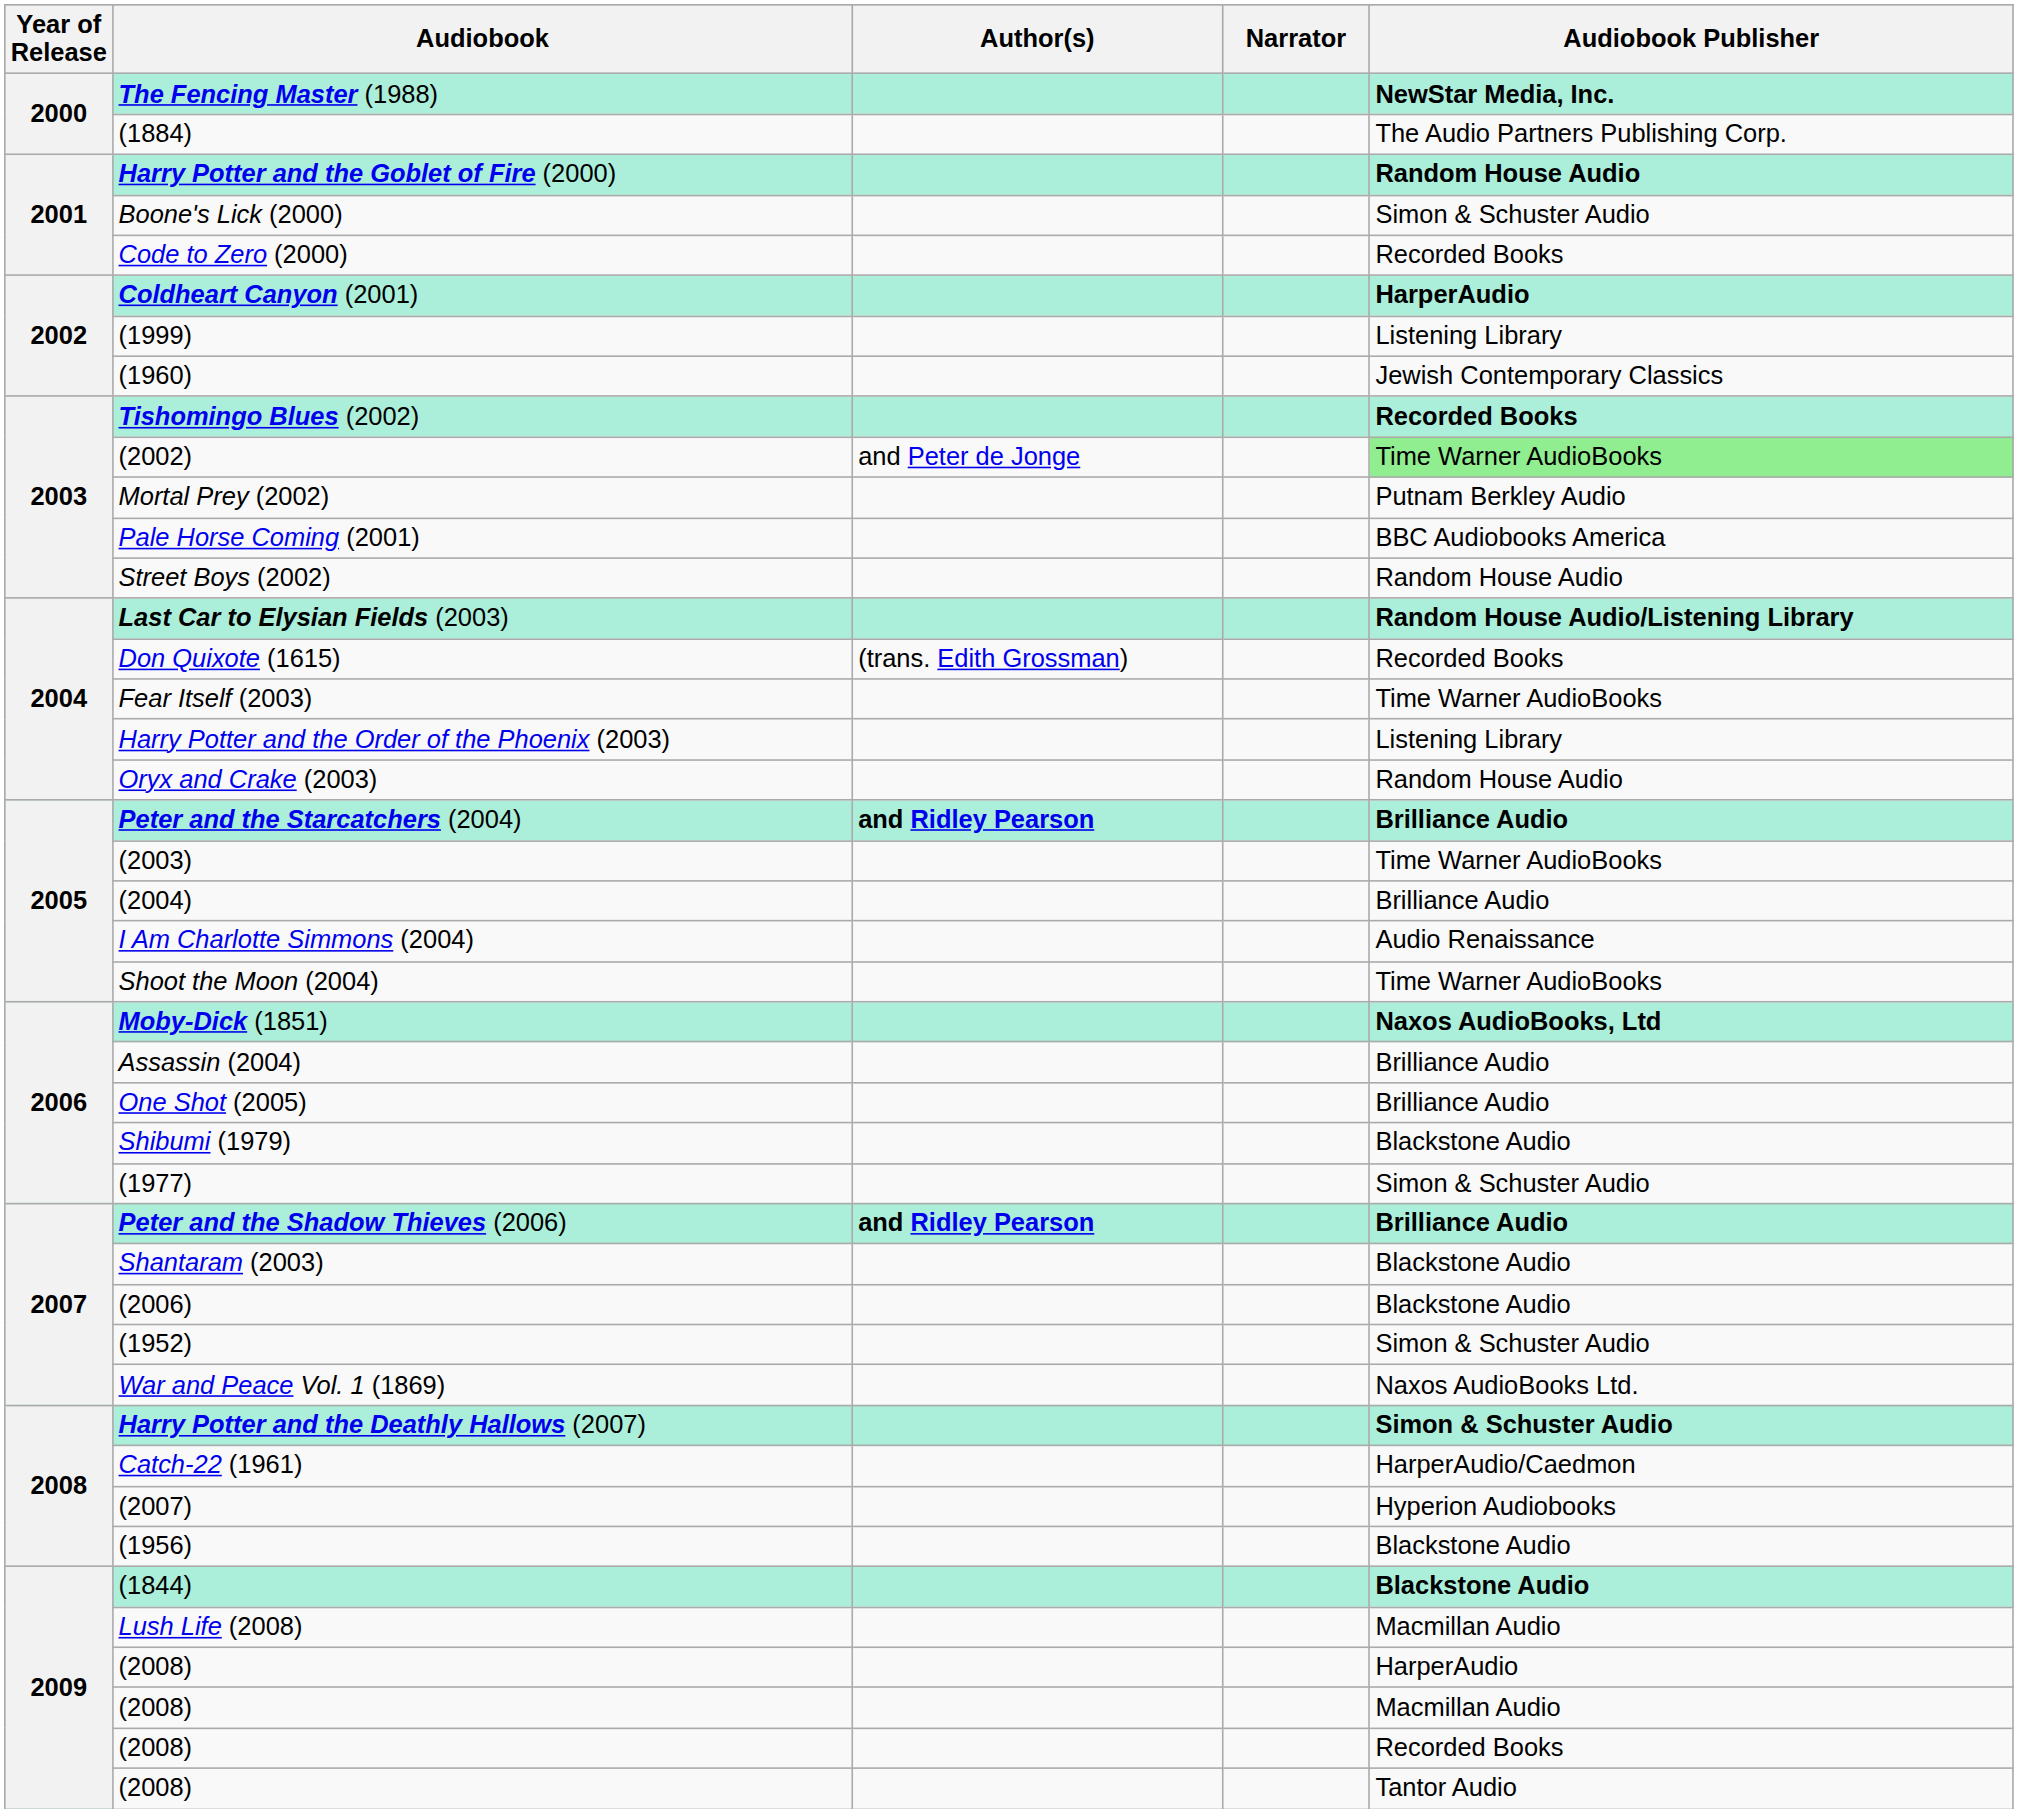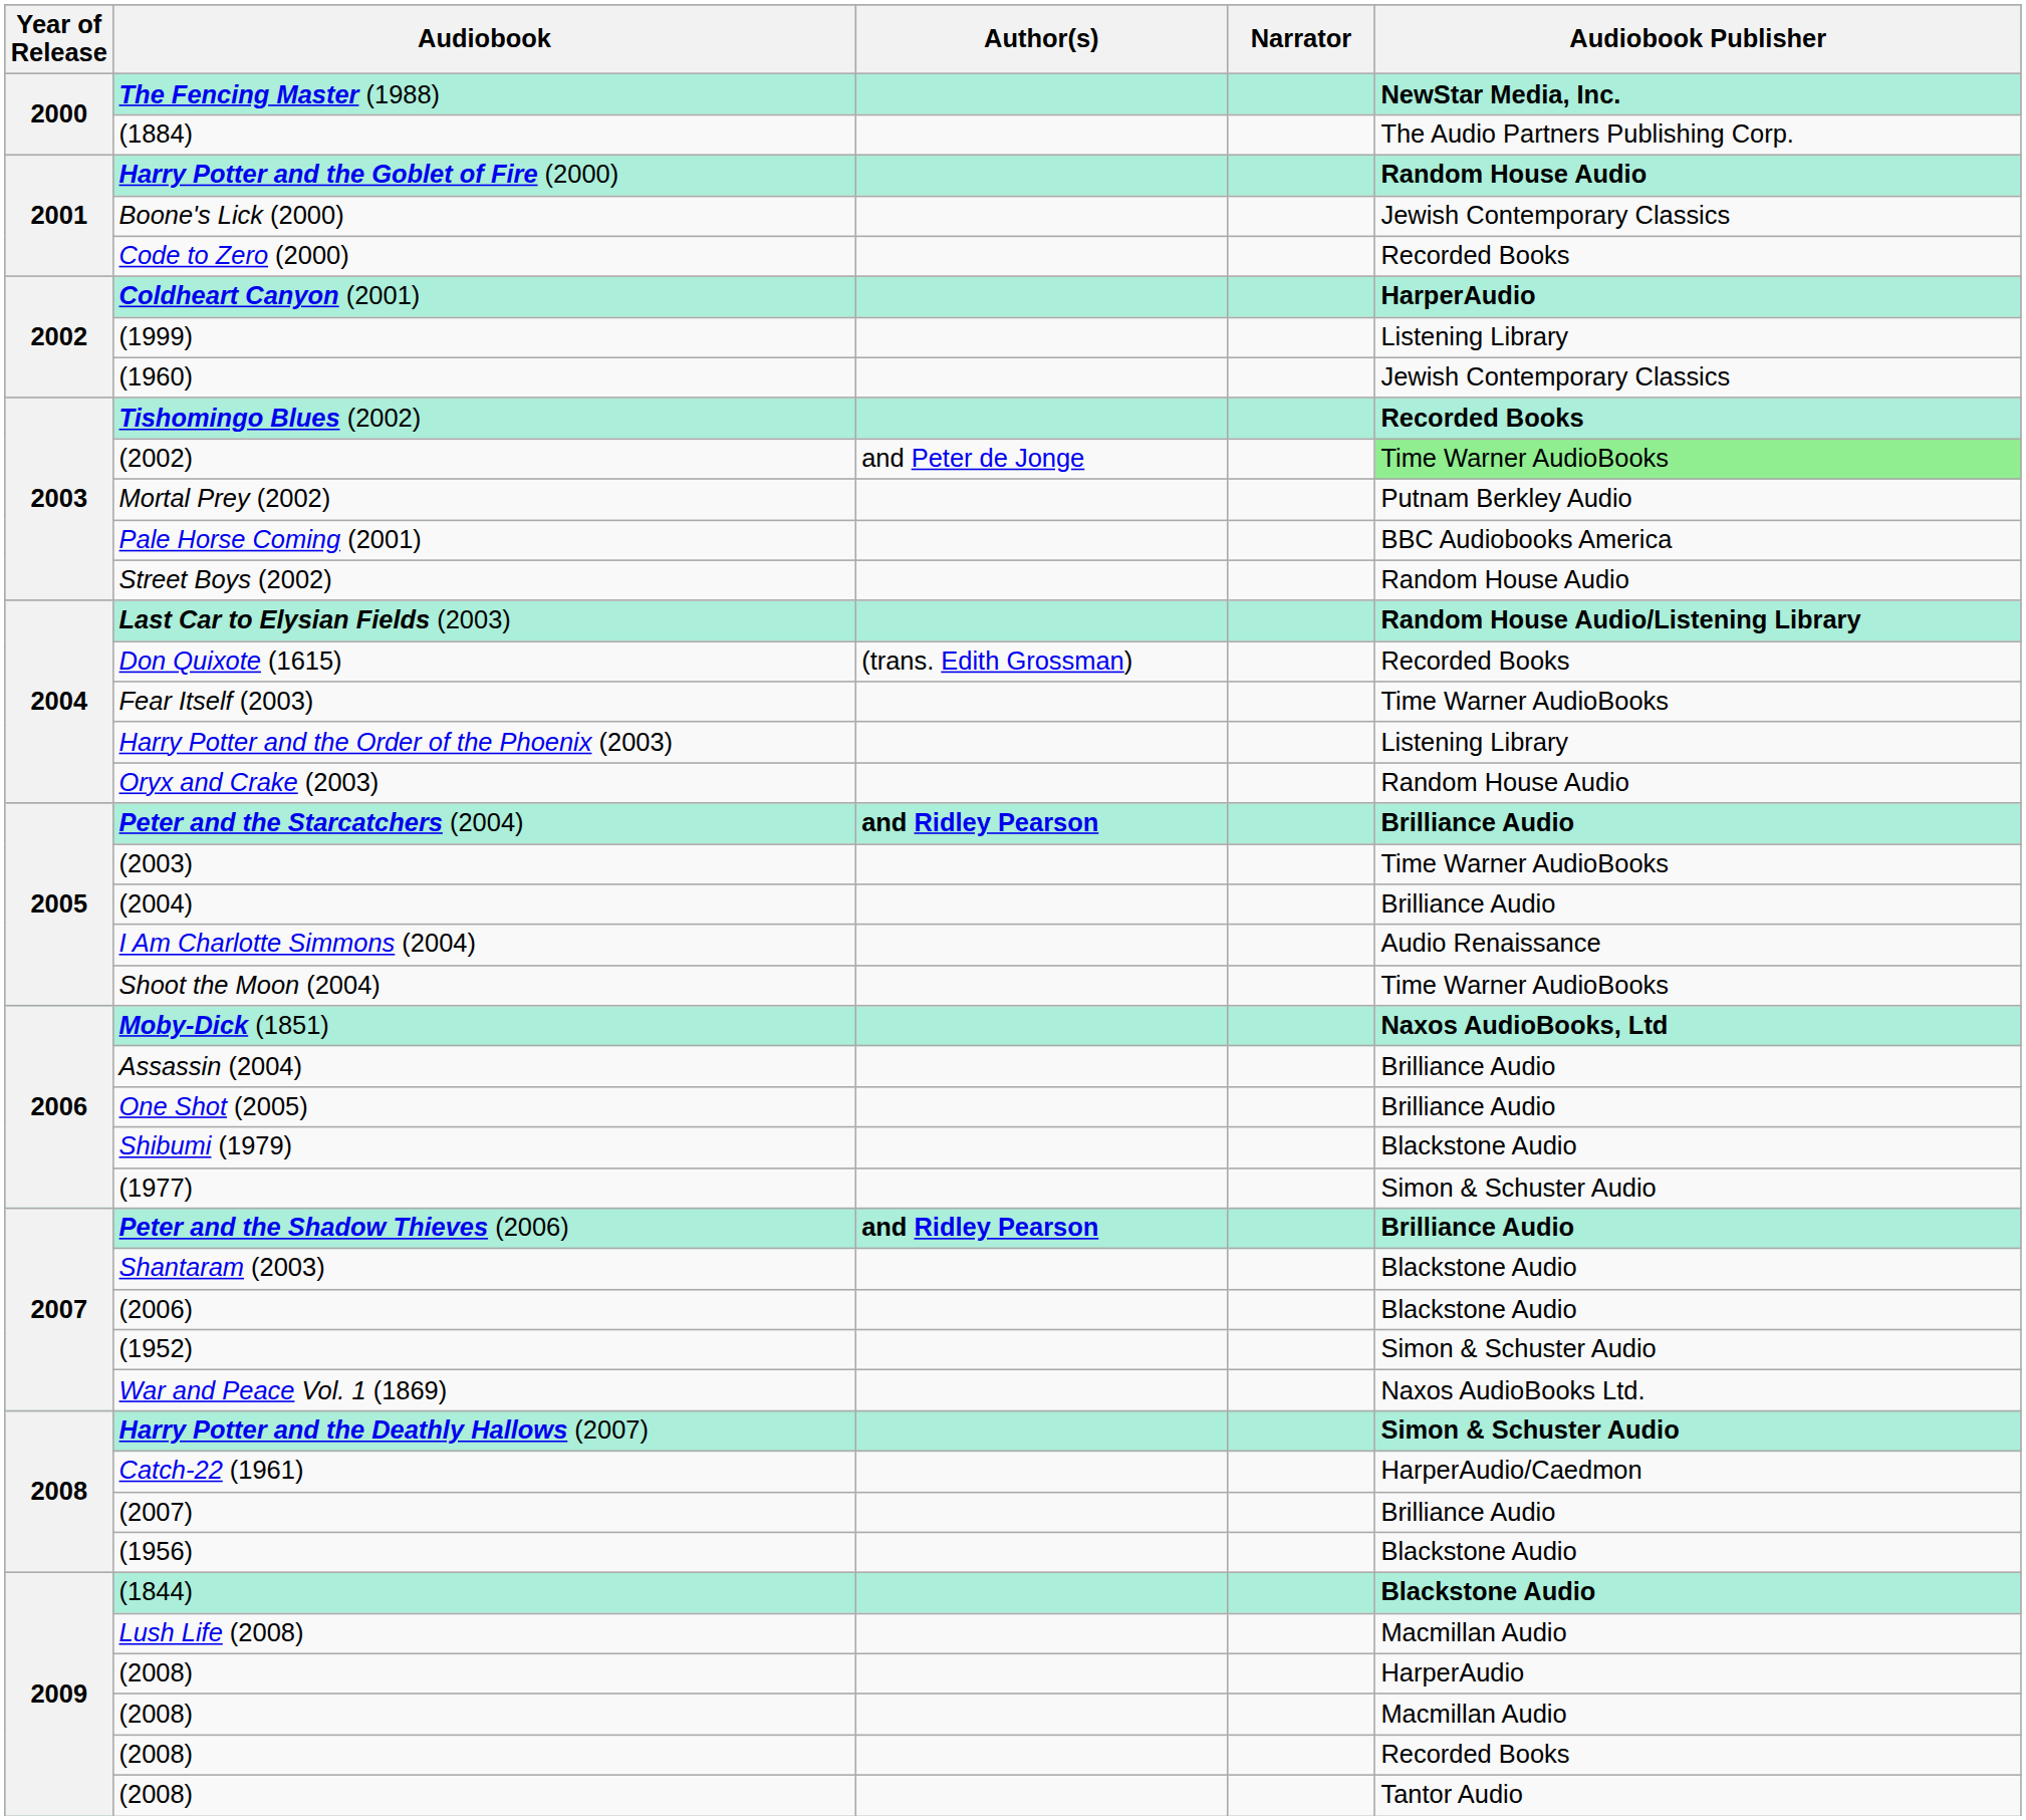 <table class="wikitable" style="width:100%">
 <tr bgcolor="#bebebe">
 <th width="5%">Year of Release</th>
 <th>Audiobook</th>
 <th>Author(s)</th>
 <th>Narrator</th>
 <th>Audiobook Publisher</th>
 </tr>
 <tr style="background:#ABEED9">
 <th rowspan="2"><strong>2000</strong><br></th>
 <td><strong><em><a href='#'>The Fencing Master</a></em></strong> (1988)</td>
 <td><strong></strong></td>
 <td><strong></strong></td>
 <td><strong>NewStar Media, Inc.</strong></td>
 </tr>
 <tr>
 <td><em></em> (1884)</td>
 <td></td>
 <td></td>
 <td>The Audio Partners Publishing Corp.</td>
 </tr>
 <tr style="background:#ABEED9">
 <th rowspan="3"><strong>2001</strong><br></th>
 <td><strong><em><a href='#'>Harry Potter and the Goblet of Fire</a></em></strong> (2000)</td>
 <td><strong></strong></td>
 <td><strong></strong></td>
 <td><strong>Random House Audio</strong></td>
 </tr>
 <tr>
 <td><em>Boone's Lick</em> (2000)</td>
 <td></td>
 <td></td>
-<td>Simon & Schuster Audio</td>
+<td>Jewish Contemporary Classics</td>
 </tr>
 <tr>
 <td><em><a href='#'>Code to Zero</a></em> (2000)</td>
 <td></td>
 <td></td>
 <td>Recorded Books</td>
 </tr>
 <tr style="background:#ABEED9">
 <th rowspan="3"><strong>2002</strong><br></th>
 <td><strong><em><a href='#'>Coldheart Canyon</a></em></strong> (2001)</td>
 <td><strong></strong></td>
 <td><strong></strong></td>
 <td><strong>HarperAudio</strong></td>
 </tr>
 <tr>
 <td><em></em> (1999)</td>
 <td></td>
 <td></td>
 <td>Listening Library</td>
 </tr>
 <tr>
 <td><em></em> (1960)</td>
 <td></td>
 <td></td>
 <td>Jewish Contemporary Classics</td>
 </tr>
 <tr style="background:#ABEED9">
 <th rowspan="5"><strong>2003</strong><br></th>
 <td><strong><em><a href='#'>Tishomingo Blues</a></em></strong> (2002)</td>
 <td><strong></strong></td>
 <td><strong></strong></td>
 <td><strong>Recorded Books</strong></td>
 </tr>
 <tr>
 <td><em></em> (2002)</td>
 <td> and <a href='#'>Peter de Jonge</a></td>
 <td></td>
 <td style="background: lightgreen;">Time Warner AudioBooks</td>
 </tr>
 <tr>
 <td><em>Mortal Prey</em> (2002)</td>
 <td></td>
 <td></td>
 <td>Putnam Berkley Audio</td>
 </tr>
 <tr>
 <td><em><a href='#'>Pale Horse Coming</a></em> (2001)</td>
 <td></td>
 <td></td>
 <td>BBC Audiobooks America</td>
 </tr>
 <tr>
 <td><em>Street Boys</em> (2002)</td>
 <td></td>
 <td></td>
 <td>Random House Audio</td>
 </tr>
 <tr style="background:#ABEED9">
 <th rowspan="5"><strong>2004</strong><br></th>
 <td><strong><em>Last Car to Elysian Fields</em></strong> (2003)</td>
 <td><strong></strong></td>
 <td><strong></strong></td>
 <td><strong>Random House Audio/Listening Library</strong></td>
 </tr>
 <tr>
 <td><em><a href='#'>Don Quixote</a></em> (1615)</td>
 <td> (trans. <a href='#'>Edith Grossman</a>)</td>
 <td></td>
 <td>Recorded Books</td>
 </tr>
 <tr>
 <td><em>Fear Itself</em> (2003)</td>
 <td></td>
 <td></td>
 <td>Time Warner AudioBooks</td>
 </tr>
 <tr>
 <td><em><a href='#'>Harry Potter and the Order of the Phoenix</a></em> (2003)</td>
 <td></td>
 <td></td>
 <td>Listening Library</td>
 </tr>
 <tr>
 <td><em><a href='#'>Oryx and Crake</a></em> (2003)</td>
 <td></td>
 <td></td>
 <td>Random House Audio</td>
 </tr>
 <tr style="background:#ABEED9">
 <th rowspan="5"><strong>2005</strong><br></th>
 <td><strong><em><a href='#'>Peter and the Starcatchers</a></em></strong> (2004)</td>
 <td><strong> and <a href='#'>Ridley Pearson</a></strong></td>
 <td><strong></strong></td>
 <td><strong>Brilliance Audio</strong></td>
 </tr>
 <tr>
 <td><em></em> (2003)</td>
 <td></td>
 <td></td>
 <td>Time Warner AudioBooks</td>
 </tr>
 <tr>
 <td><em></em> (2004)</td>
 <td></td>
 <td></td>
 <td>Brilliance Audio</td>
 </tr>
 <tr>
 <td><em><a href='#'>I Am Charlotte Simmons</a></em> (2004)</td>
 <td></td>
 <td></td>
 <td>Audio Renaissance</td>
 </tr>
 <tr>
 <td><em>Shoot the Moon</em> (2004)</td>
 <td></td>
 <td></td>
 <td>Time Warner AudioBooks</td>
 </tr>
 <tr style="background:#ABEED9">
 <th rowspan="5"><strong>2006</strong><br></th>
 <td><strong><em><a href='#'>Moby-Dick</a></em></strong> (1851)</td>
 <td><strong></strong></td>
 <td><strong></strong></td>
 <td><strong>Naxos AudioBooks, Ltd</strong></td>
 </tr>
 <tr>
 <td><em>Assassin</em> (2004)</td>
 <td></td>
 <td></td>
 <td>Brilliance Audio</td>
 </tr>
 <tr>
 <td><em><a href='#'>One Shot</a></em> (2005)</td>
 <td></td>
 <td></td>
 <td>Brilliance Audio</td>
 </tr>
 <tr>
 <td><em><a href='#'>Shibumi</a></em> (1979)</td>
 <td></td>
 <td></td>
 <td>Blackstone Audio</td>
 </tr>
 <tr>
 <td><em></em> (1977)</td>
 <td></td>
 <td></td>
 <td>Simon & Schuster Audio</td>
 </tr>
 <tr style="background:#ABEED9">
 <th rowspan="5"><strong>2007</strong><br></th>
 <td><strong><em><a href='#'>Peter and the Shadow Thieves</a></em></strong> (2006)</td>
 <td><strong> and <a href='#'>Ridley Pearson</a></strong></td>
 <td><strong></strong></td>
 <td><strong>Brilliance Audio</strong></td>
 </tr>
 <tr>
 <td><em><a href='#'>Shantaram</a></em> (2003)</td>
 <td></td>
 <td></td>
 <td>Blackstone Audio</td>
 </tr>
 <tr>
 <td><em></em> (2006)</td>
 <td></td>
 <td></td>
 <td>Blackstone Audio</td>
 </tr>
 <tr>
 <td><em></em> (1952)</td>
 <td></td>
 <td></td>
 <td>Simon & Schuster Audio</td>
 </tr>
 <tr>
 <td><em><a href='#'>War and Peace</a> Vol. 1</em> (1869)</td>
 <td></td>
 <td></td>
 <td>Naxos AudioBooks Ltd.</td>
 </tr>
 <tr style="background:#ABEED9">
 <th rowspan="4"><strong>2008</strong><br></th>
 <td><strong><em><a href='#'>Harry Potter and the Deathly Hallows</a></em></strong> (2007)</td>
 <td><strong></strong></td>
 <td><strong></strong></td>
 <td><strong>Simon & Schuster Audio</strong></td>
 </tr>
 <tr>
 <td><em><a href='#'>Catch-22</a></em> (1961)</td>
 <td></td>
 <td></td>
 <td>HarperAudio/Caedmon</td>
 </tr>
 <tr>
 <td><em></em> (2007)</td>
 <td></td>
 <td></td>
-<td>Hyperion Audiobooks</td>
+<td>Brilliance Audio</td>
 </tr>
 <tr>
 <td><em></em> (1956)</td>
 <td></td>
 <td></td>
 <td>Blackstone Audio</td>
 </tr>
 <tr style="background:#ABEED9">
 <th rowspan="6"><strong>2009</strong><br></th>
 <td><strong><em></em></strong> (1844)</td>
 <td><strong></strong></td>
 <td><strong></strong></td>
 <td><strong>Blackstone Audio</strong></td>
 </tr>
 <tr>
 <td><em><a href='#'>Lush Life</a></em> (2008)</td>
 <td></td>
 <td></td>
 <td>Macmillan Audio</td>
 </tr>
 <tr>
 <td><em></em> (2008)</td>
 <td></td>
 <td></td>
 <td>HarperAudio</td>
 </tr>
 <tr>
 <td><em></em> (2008)</td>
 <td></td>
 <td></td>
 <td>Macmillan Audio</td>
 </tr>
 <tr>
 <td><em></em> (2008)</td>
 <td></td>
 <td></td>
 <td>Recorded Books</td>
 </tr>
 <tr>
 <td><em></em> (2008)</td>
 <td></td>
 <td></td>
 <td>Tantor Audio</td>
 </tr>
 </table>
